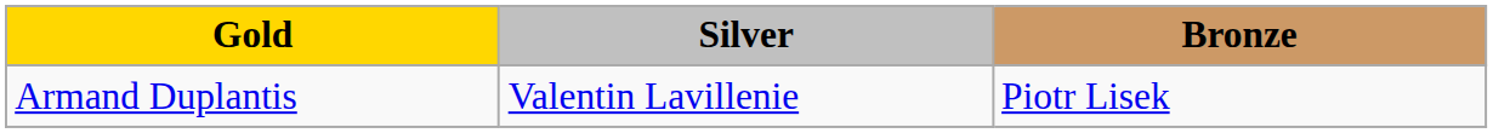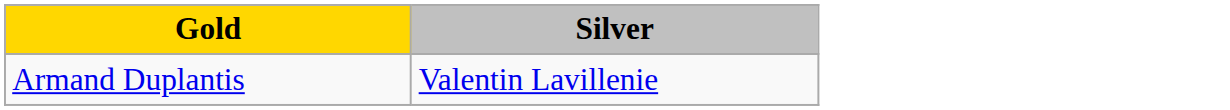 <table class="wikitable" style="text-align:left">
 <tr align="center">
 <td width=200 bgcolor=gold><strong>Gold</strong></td>
 <td width=200 bgcolor=silver><strong>Silver</strong></td>
-<td width=200 bgcolor=CC9966><strong>Bronze</strong></td>
 </tr>
 <tr>
 <td><a href='#'>Armand Duplantis</a><br><em></em></td>
 <td><a href='#'>Valentin Lavillenie</a><br><em></em></td>
-<td><a href='#'>Piotr Lisek</a><br><em></em></td>
 </tr>
 </table>
